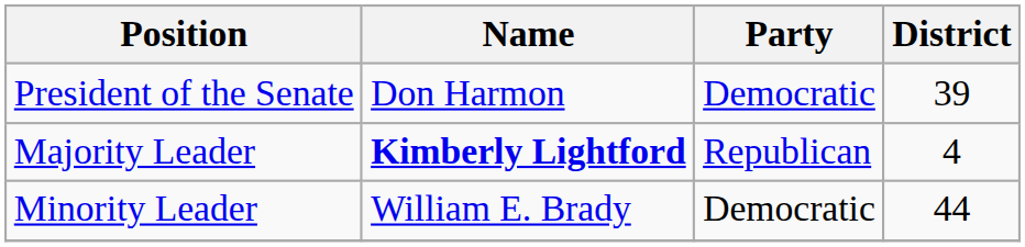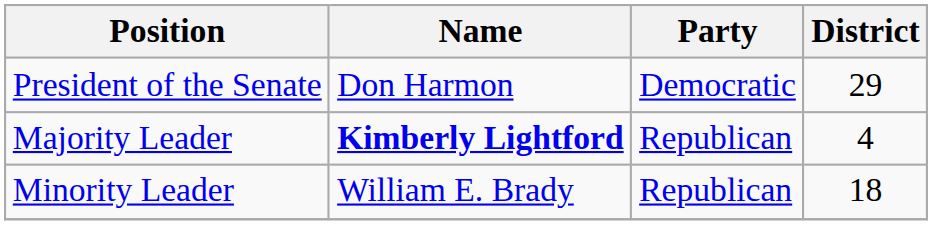 <table class="wikitable">
 <tr>
 <th>Position</th>
 <th>Name</th>
 <th>Party</th>
 <th>District</th>
 </tr>
 <tr>
 <td><a href='#'>President of the Senate</a></td>
 <td><a href='#'>Don Harmon</a></td>
 <td><a href='#'>Democratic</a></td>
-<td style="text-align:center;">39</td>
+<td style="text-align:center;">29</td>
 </tr>
 <tr>
 <td><a href='#'>Majority Leader</a></td>
 <td><strong><a href='#'>Kimberly Lightford</a></strong></td>
 <td><a href='#'>Republican</a></td>
 <td style="text-align:center;">4</td>
 </tr>
 <tr>
 <td><a href='#'>Minority Leader</a></td>
 <td><a href='#'>William E. Brady</a></td>
-<td>Democratic</td>
-<td style="text-align:center;">44</td>
+<td><a href='#'>Republican</a></td>
+<td style="text-align:center;">18</td>
 </tr>
 <tr>
 </tr>
 </table>
